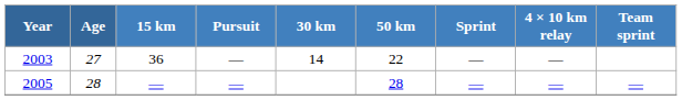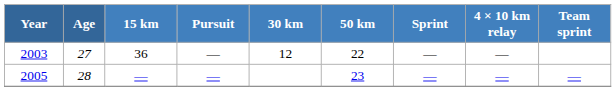 <table class="wikitable" style="font-size:95%; text-align:center; border:grey solid 1px; border-collapse:collapse; background:#ffffff;">
 <tr>
 <th style="background-color:#369; color:white; width:60px;"> Year </th>
 <th style="background-color:#369; color:white; width:40px;"> Age </th>
 <th style="background-color:#4180be; color:white; width:75px;"> 15 km </th>
 <th style="background-color:#4180be; color:white; width:75px;"> Pursuit </th>
 <th style="background-color:#4180be; color:white; width:75px;"> 30 km </th>
 <th style="background-color:#4180be; color:white; width:75px;"> 50 km </th>
 <th style="background-color:#4180be; color:white; width:75px;"> Sprint </th>
 <th style="background-color:#4180be; color:white; width:75px;"> 4 × 10 km <br> relay </th>
 <th style="background-color:#4180be; color:white; width:75px;"> Team <br> sprint </th>
 </tr>
 <tr>
 <td><a href='#'>2003</a></td>
 <td><em>27</em></td>
 <td>36</td>
 <td>—</td>
-<td>14</td>
+<td>12</td>
 <td>22</td>
 <td>—</td>
 <td>—</td>
 <td></td>
 </tr>
 <tr>
 <td><a href='#'>2005</a></td>
 <td><em>28</em></td>
 <td><a href='#'>—</a></td>
 <td><a href='#'>—</a></td>
 <td></td>
-<td><a href='#'>28</a></td>
+<td><a href='#'>23</a></td>
 <td><a href='#'>—</a></td>
 <td><a href='#'>—</a></td>
 <td><a href='#'>—</a></td>
 </tr>
 <tr>
 </tr>
 </table>
